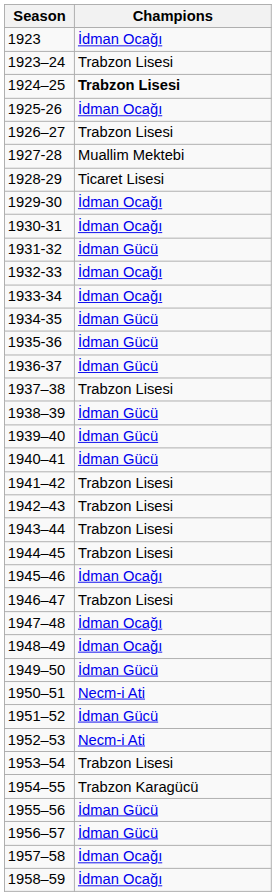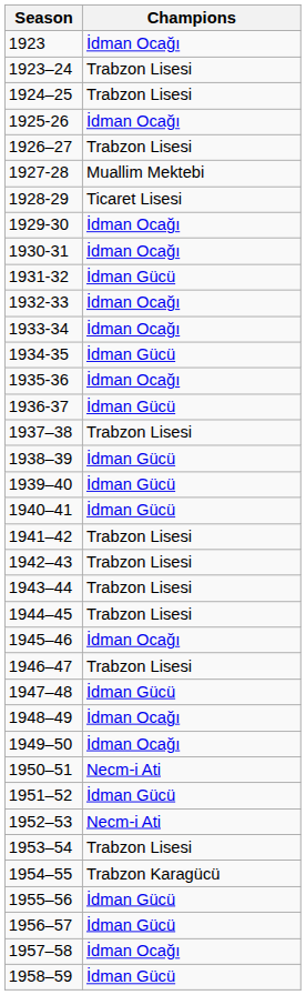 <table class="wikitable" border="1" width=23%>
 <tr>
 <th width=1%>Season</th>
 <th width=10%>Champions</th>
 </tr>
 <tr>
 <td>1923</td>
 <td><a href='#'>İdman Ocağı</a></td>
 </tr>
 <tr>
 <td>1923–24</td>
 <td>Trabzon Lisesi</td>
 </tr>
 <tr>
 <td>1924–25</td>
-<td><strong>Trabzon Lisesi</strong></td>
+<td>Trabzon Lisesi</td>
 </tr>
 <tr>
 <td>1925-26</td>
 <td><a href='#'>İdman Ocağı</a></td>
 </tr>
 <tr>
 <td>1926–27</td>
 <td>Trabzon Lisesi</td>
 </tr>
 <tr>
 <td>1927-28</td>
 <td>Muallim Mektebi</td>
 </tr>
 <tr>
 <td>1928-29</td>
 <td>Ticaret Lisesi</td>
 </tr>
 <tr>
 <td>1929-30</td>
 <td><a href='#'>İdman Ocağı</a></td>
 </tr>
 <tr>
 <td>1930-31</td>
 <td><a href='#'>İdman Ocağı</a></td>
 </tr>
 <tr>
 <td>1931-32</td>
 <td><a href='#'>İdman Gücü</a></td>
 </tr>
 <tr>
 <td>1932-33</td>
 <td><a href='#'>İdman Ocağı</a></td>
 </tr>
 <tr>
 <td>1933-34</td>
 <td><a href='#'>İdman Ocağı</a></td>
 </tr>
 <tr>
 <td>1934-35</td>
 <td><a href='#'>İdman Gücü</a></td>
 </tr>
 <tr>
 <td>1935-36</td>
-<td><a href='#'>İdman Gücü</a></td>
+<td><a href='#'>İdman Ocağı</a></td>
 </tr>
 <tr>
 <td>1936-37</td>
 <td><a href='#'>İdman Gücü</a></td>
 </tr>
 <tr>
 <td>1937–38</td>
 <td>Trabzon Lisesi</td>
 </tr>
 <tr>
 <td>1938–39</td>
 <td><a href='#'>İdman Gücü</a></td>
 </tr>
 <tr>
 <td>1939–40</td>
 <td><a href='#'>İdman Gücü</a></td>
 </tr>
 <tr>
 <td>1940–41</td>
 <td><a href='#'>İdman Gücü</a></td>
 </tr>
 <tr>
 <td>1941–42</td>
 <td>Trabzon Lisesi</td>
 </tr>
 <tr>
 <td>1942–43</td>
 <td>Trabzon Lisesi</td>
 </tr>
 <tr>
 <td>1943–44</td>
 <td>Trabzon Lisesi</td>
 </tr>
 <tr>
 <td>1944–45</td>
 <td>Trabzon Lisesi</td>
 </tr>
 <tr>
 <td>1945–46</td>
 <td><a href='#'>İdman Ocağı</a></td>
 </tr>
 <tr>
 <td>1946–47</td>
 <td>Trabzon Lisesi</td>
 </tr>
 <tr>
 <td>1947–48</td>
-<td><a href='#'>İdman Ocağı</a></td>
+<td><a href='#'>İdman Gücü</a></td>
 </tr>
 <tr>
 <td>1948–49</td>
 <td><a href='#'>İdman Ocağı</a></td>
 </tr>
 <tr>
 <td>1949–50</td>
-<td><a href='#'>İdman Gücü</a></td>
+<td><a href='#'>İdman Ocağı</a></td>
 </tr>
 <tr>
 <td>1950–51</td>
 <td><a href='#'>Necm-i Ati</a></td>
 </tr>
 <tr>
 <td>1951–52</td>
 <td><a href='#'>İdman Gücü</a></td>
 </tr>
 <tr>
 <td>1952–53</td>
 <td><a href='#'>Necm-i Ati</a></td>
 </tr>
 <tr>
 <td>1953–54</td>
 <td>Trabzon Lisesi</td>
 </tr>
 <tr>
 <td>1954–55</td>
 <td>Trabzon Karagücü</td>
 </tr>
 <tr>
 <td>1955–56</td>
 <td><a href='#'>İdman Gücü</a></td>
 </tr>
 <tr>
 <td>1956–57</td>
 <td><a href='#'>İdman Gücü</a></td>
 </tr>
 <tr>
 <td>1957–58</td>
 <td><a href='#'>İdman Ocağı</a></td>
 </tr>
 <tr>
 <td>1958–59</td>
-<td><a href='#'>İdman Ocağı</a></td>
+<td><a href='#'>İdman Gücü</a></td>
 </tr>
 </table>
